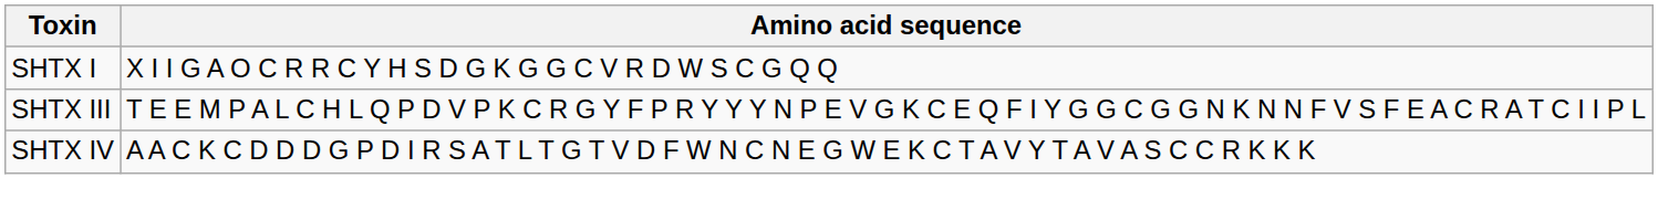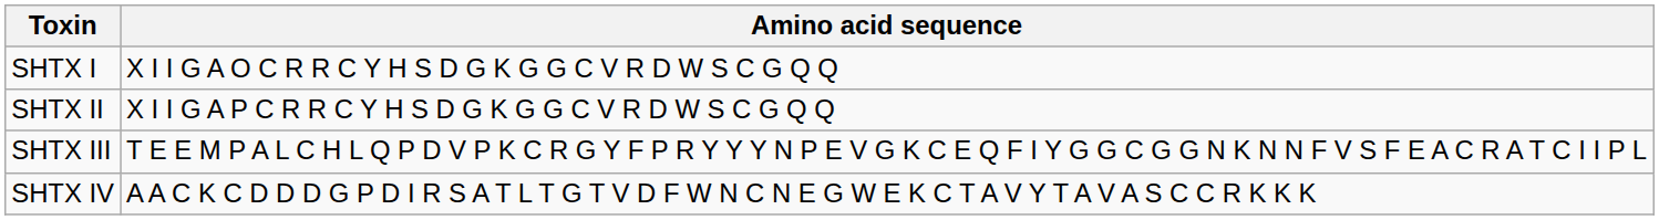 <table class="wikitable">
 <tr>
 <th>Toxin</th>
 <th>Amino acid sequence</th>
 </tr>
 <tr>
 <td>SHTX I</td>
 <td>X I I G A O C R R C Y H S D G K G G C V R D W S C G Q Q</td>
 </tr>
 <tr>
+<td>SHTX II</td>
+<td>X I I G A P C R R C Y H S D G K G G C V R D W S C G Q Q</td>
+</tr>
+<tr>
 <td>SHTX III</td>
 <td>T E E M P A L C H L Q P D V P K C R G Y F P R Y Y Y N P E V G K C E Q F I Y G G C G G N K N N F V S F E A C R A T C I I P L</td>
 </tr>
 <tr>
 <td>SHTX IV</td>
 <td>A A C K C D D D G P D I R S A T L T G T V D F W N C N E G W E K C T A V Y T A V A S C C R K K K</td>
 </tr>
 </table>
